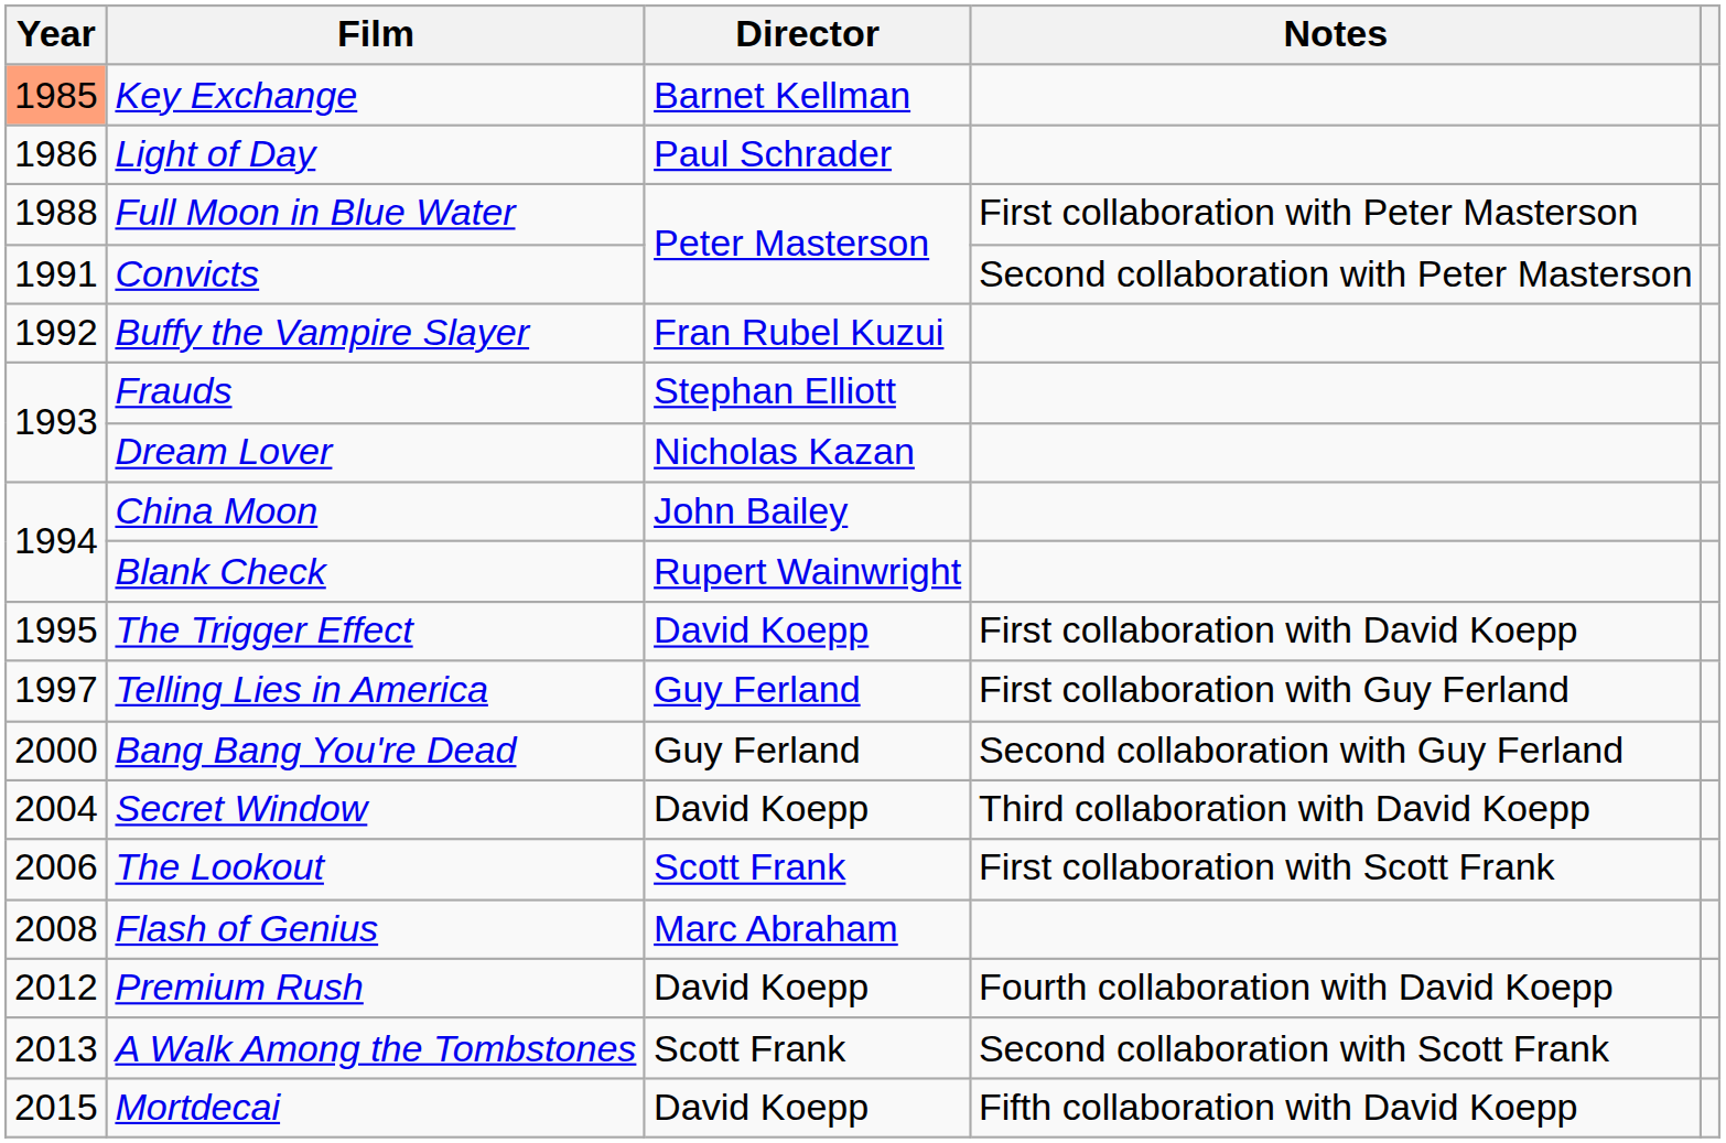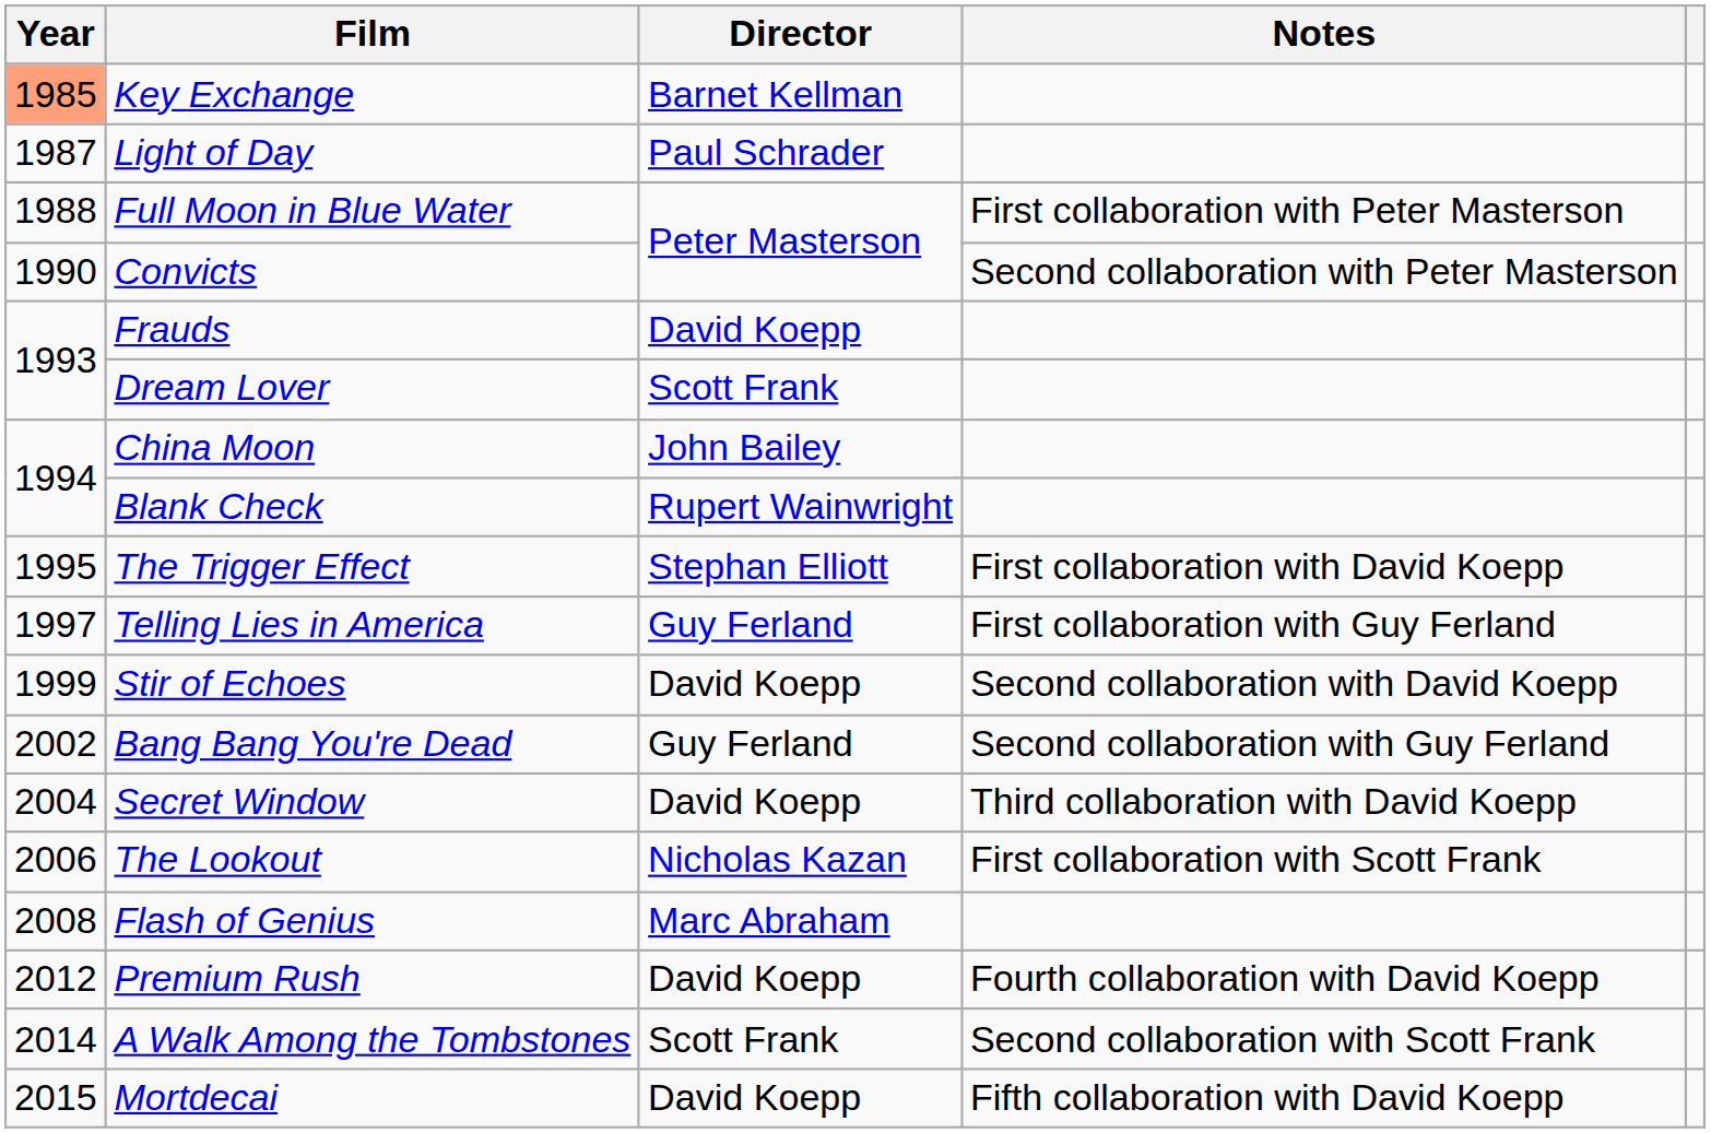 <table class="wikitable">
 <tr>
 <th>Year</th>
 <th>Film</th>
 <th>Director</th>
 <th>Notes</th>
 <th></th>
 </tr>
 <tr>
 <td style="background: lightsalmon;">1985</td>
 <td><em><a href='#'>Key Exchange</a></em></td>
 <td><a href='#'>Barnet Kellman</a></td>
 <td></td>
 <td></td>
 </tr>
 <tr>
-<td>1986</td>
+<td>1987</td>
 <td><em><a href='#'>Light of Day</a></em></td>
 <td><a href='#'>Paul Schrader</a></td>
 <td></td>
 <td></td>
 </tr>
 <tr>
 <td>1988</td>
 <td><em><a href='#'>Full Moon in Blue Water</a></em></td>
 <td rowspan=2><a href='#'>Peter Masterson</a></td>
 <td>First collaboration with Peter Masterson</td>
 <td></td>
 </tr>
 <tr>
-<td>1991</td>
+<td>1990</td>
 <td><em><a href='#'>Convicts</a></em></td>
 <td>Second collaboration with Peter Masterson</td>
 <td></td>
 </tr>
 <tr>
-<td>1992</td>
-<td><em><a href='#'>Buffy the Vampire Slayer</a></em></td>
-<td><a href='#'>Fran Rubel Kuzui</a></td>
-<td></td>
-<td></td>
-</tr>
-<tr>
 <td rowspan=2>1993</td>
 <td><em><a href='#'>Frauds</a></em></td>
-<td><a href='#'>Stephan Elliott</a></td>
+<td><a href='#'>David Koepp</a></td>
 <td><small></small></td>
 <td></td>
 </tr>
 <tr>
 <td><em><a href='#'>Dream Lover</a></em></td>
-<td><a href='#'>Nicholas Kazan</a></td>
+<td><a href='#'>Scott Frank</a></td>
 <td></td>
 <td></td>
 </tr>
 <tr>
 <td rowspan=2>1994</td>
 <td><em><a href='#'>China Moon</a></em></td>
 <td><a href='#'>John Bailey</a></td>
 <td></td>
 <td></td>
 </tr>
 <tr>
 <td><em><a href='#'>Blank Check</a></em></td>
 <td><a href='#'>Rupert Wainwright</a></td>
 <td></td>
 <td></td>
 </tr>
 <tr>
 <td>1995</td>
 <td><em><a href='#'>The Trigger Effect</a></em></td>
-<td><a href='#'>David Koepp</a></td>
+<td><a href='#'>Stephan Elliott</a></td>
 <td>First collaboration with David Koepp</td>
 <td></td>
 </tr>
 <tr>
 <td>1997</td>
 <td><em><a href='#'>Telling Lies in America</a></em></td>
 <td><a href='#'>Guy Ferland</a></td>
 <td>First collaboration with Guy Ferland</td>
 <td></td>
 </tr>
 <tr>
-<td>2000</td>
+<td>1999</td>
+<td><em><a href='#'>Stir of Echoes</a></em></td>
+<td>David Koepp</td>
+<td>Second collaboration with David Koepp</td>
+<td></td>
+</tr>
+<tr>
+<td>2002</td>
 <td><em><a href='#'>Bang Bang You're Dead</a></em></td>
 <td>Guy Ferland</td>
 <td>Second collaboration with Guy Ferland</td>
 <td></td>
 </tr>
 <tr>
 <td>2004</td>
 <td><em><a href='#'>Secret Window</a></em></td>
 <td>David Koepp</td>
 <td>Third collaboration with David Koepp</td>
 <td></td>
 </tr>
 <tr>
 <td>2006</td>
 <td><em><a href='#'>The Lookout</a></em></td>
-<td><a href='#'>Scott Frank</a></td>
+<td><a href='#'>Nicholas Kazan</a></td>
 <td>First collaboration with Scott Frank</td>
 <td></td>
 </tr>
 <tr>
 <td>2008</td>
 <td><em><a href='#'>Flash of Genius</a></em></td>
 <td><a href='#'>Marc Abraham</a></td>
 <td></td>
 <td></td>
 </tr>
 <tr>
 <td>2012</td>
 <td><em><a href='#'>Premium Rush</a></em></td>
 <td>David Koepp</td>
 <td>Fourth collaboration with David Koepp</td>
 <td></td>
 </tr>
 <tr>
-<td>2013</td>
+<td>2014</td>
 <td><em><a href='#'>A Walk Among the Tombstones</a></em></td>
 <td>Scott Frank</td>
 <td>Second collaboration with Scott Frank</td>
 <td></td>
 </tr>
 <tr>
 <td>2015</td>
 <td><em><a href='#'>Mortdecai</a></em></td>
 <td>David Koepp</td>
 <td>Fifth collaboration with David Koepp</td>
 <td></td>
 </tr>
 </table>
